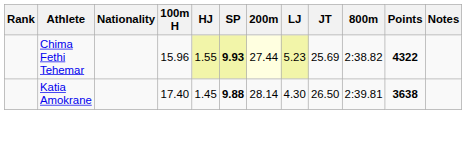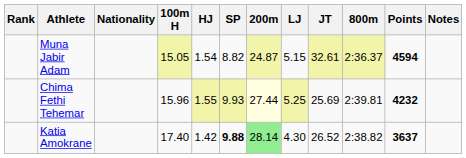 <table class="wikitable sortable" style=" text-align:center;">
 <tr>
 <th>Rank</th>
 <th>Athlete</th>
 <th>Nationality</th>
 <th>100m H</th>
 <th>HJ</th>
 <th>SP</th>
 <th>200m</th>
 <th>LJ</th>
 <th>JT</th>
 <th>800m</th>
 <th>Points</th>
 <th>Notes</th>
 </tr>
 <tr>
 <td></td>
+<td align=left><a href='#'>Muna Jabir Adam</a></td>
+<td align=left></td>
+<td bgcolor=#F2F5A9>15.05</td>
+<td>1.54</td>
+<td>8.82</td>
+<td bgcolor=#F2F5A9>24.87</td>
+<td>5.15</td>
+<td bgcolor=#F2F5A9>32.61</td>
+<td bgcolor=#F2F5A9>2:36.37</td>
+<td><strong>4594</strong></td>
+<td></td>
+</tr>
+<tr>
+<td></td>
 <td align=left><a href='#'>Chima Fethi Tehemar</a></td>
 <td align=left></td>
 <td>15.96</td>
 <td bgcolor=#F2F5A9>1.55</td>
-<td bgcolor=#F2F5A9><strong>9.93</strong></td>
+<td bgcolor=#F2F5A9>9.93</td>
 <td style="background: lightyellow;">27.44</td>
-<td bgcolor=#F2F5A9>5.23</td>
+<td bgcolor=#F2F5A9>5.25</td>
 <td>25.69</td>
-<td>2:38.82</td>
-<td><strong>4322</strong></td>
+<td>2:39.81</td>
+<td><strong>4232</strong></td>
 <td></td>
 </tr>
 <tr>
 <td></td>
 <td align=left><a href='#'>Katia Amokrane</a></td>
 <td align=left></td>
 <td>17.40</td>
-<td>1.45</td>
+<td>1.42</td>
 <td><strong>9.88</strong></td>
-<td>28.14</td>
+<td style="background: lightgreen;">28.14</td>
 <td>4.30</td>
-<td>26.50</td>
-<td>2:39.81</td>
-<td><strong>3638</strong></td>
+<td>26.52</td>
+<td>2:38.82</td>
+<td><strong>3637</strong></td>
 <td></td>
 </tr>
 </table>
